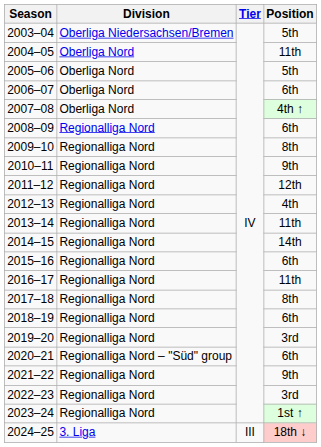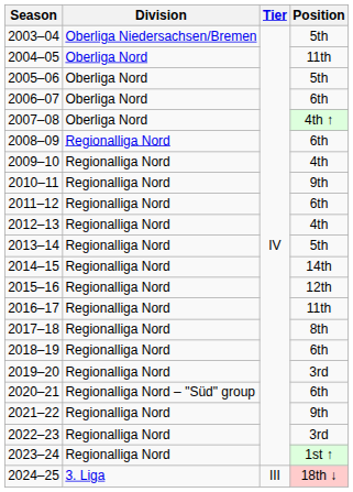 <table class="wikitable">
 <tr>
 <th>Season</th>
 <th>Division</th>
 <th><a href='#'>Tier</a></th>
 <th>Position</th>
 </tr>
 <tr align="center">
 <td>2003–04</td>
 <td align="left"><a href='#'>Oberliga Niedersachsen/Bremen</a></td>
 <td rowspan=21>IV</td>
 <td>5th</td>
 </tr>
 <tr align="center">
 <td>2004–05</td>
 <td align="left"><a href='#'>Oberliga Nord</a></td>
 <td>11th</td>
 </tr>
 <tr align="center">
 <td>2005–06</td>
 <td align="left">Oberliga Nord</td>
 <td>5th</td>
 </tr>
 <tr align="center">
 <td>2006–07</td>
 <td align="left">Oberliga Nord</td>
 <td>6th</td>
 </tr>
 <tr align="center">
 <td>2007–08</td>
 <td align="left">Oberliga Nord</td>
 <td style="background:#ddffdd">4th ↑</td>
 </tr>
 <tr align="center">
 <td>2008–09</td>
 <td align="left"><a href='#'>Regionalliga Nord</a></td>
 <td>6th</td>
 </tr>
 <tr align="center">
 <td>2009–10</td>
 <td align="left">Regionalliga Nord</td>
-<td>8th</td>
+<td>4th</td>
 </tr>
 <tr align="center">
 <td>2010–11</td>
 <td align="left">Regionalliga Nord</td>
 <td>9th</td>
 </tr>
 <tr align="center">
 <td>2011–12</td>
 <td align="left">Regionalliga Nord</td>
-<td>12th</td>
+<td>6th</td>
 </tr>
 <tr align="center">
 <td>2012–13</td>
 <td align="left">Regionalliga Nord</td>
 <td>4th</td>
 </tr>
 <tr align="center">
 <td>2013–14</td>
 <td align="left">Regionalliga Nord</td>
-<td>11th</td>
+<td>5th</td>
 </tr>
 <tr align="center">
 <td>2014–15</td>
 <td align="left">Regionalliga Nord</td>
 <td>14th</td>
 </tr>
 <tr align="center">
 <td>2015–16</td>
 <td align="left">Regionalliga Nord</td>
-<td>6th</td>
+<td>12th</td>
 </tr>
 <tr align="center">
 <td>2016–17</td>
 <td align="left">Regionalliga Nord</td>
 <td>11th</td>
 </tr>
 <tr align="center">
 <td>2017–18</td>
 <td align="left">Regionalliga Nord</td>
 <td>8th</td>
 </tr>
 <tr align="center">
 <td>2018–19</td>
 <td align="left">Regionalliga Nord</td>
 <td>6th</td>
 </tr>
 <tr align="center">
 <td>2019–20</td>
 <td align="left">Regionalliga Nord</td>
 <td>3rd</td>
 </tr>
 <tr align="center">
 <td>2020–21</td>
 <td align="left">Regionalliga Nord – "Süd" group</td>
 <td>6th</td>
 </tr>
 <tr align="center">
 <td>2021–22</td>
 <td align="left">Regionalliga Nord</td>
 <td>9th</td>
 </tr>
 <tr align="center">
 <td>2022–23</td>
 <td align="left">Regionalliga Nord</td>
 <td>3rd</td>
 </tr>
 <tr align="center">
 <td>2023–24</td>
 <td align="left">Regionalliga Nord</td>
 <td style="background:#ddffdd">1st ↑</td>
 </tr>
 <tr align="center">
 <td>2024–25</td>
 <td align="left"><a href='#'>3. Liga</a></td>
 <td>III</td>
 <td style="background:#ffcccc">18th ↓</td>
 </tr>
 </table>
